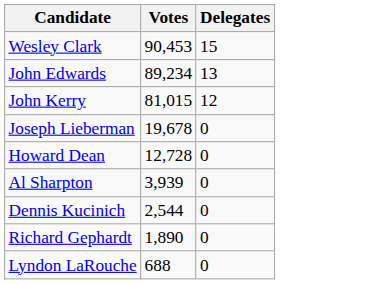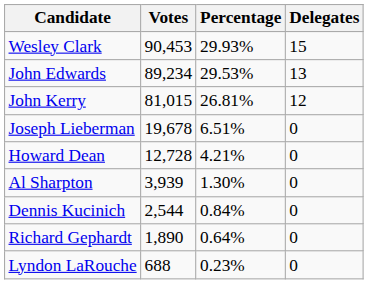 <table class="wikitable">
 <tr>
 <th>Candidate</th>
 <th>Votes</th>
+<th>Percentage</th>
 <th>Delegates</th>
 </tr>
 <tr>
 <td><a href='#'>Wesley Clark</a></td>
 <td>90,453</td>
+<td>29.93%</td>
 <td>15</td>
 </tr>
 <tr>
 <td><a href='#'>John Edwards</a></td>
 <td>89,234</td>
+<td>29.53%</td>
 <td>13</td>
 </tr>
 <tr>
 <td><a href='#'>John Kerry</a></td>
 <td>81,015</td>
+<td>26.81%</td>
 <td>12</td>
 </tr>
 <tr>
 <td><a href='#'>Joseph Lieberman</a></td>
 <td>19,678</td>
+<td>6.51%</td>
 <td>0</td>
 </tr>
 <tr>
 <td><a href='#'>Howard Dean</a></td>
 <td>12,728</td>
+<td>4.21%</td>
 <td>0</td>
 </tr>
 <tr>
 <td><a href='#'>Al Sharpton</a></td>
 <td>3,939</td>
+<td>1.30%</td>
 <td>0</td>
 </tr>
 <tr>
 <td><a href='#'>Dennis Kucinich</a></td>
 <td>2,544</td>
+<td>0.84%</td>
 <td>0</td>
 </tr>
 <tr>
 <td><a href='#'>Richard Gephardt</a></td>
 <td>1,890</td>
+<td>0.64%</td>
 <td>0</td>
 </tr>
 <tr>
 <td><a href='#'>Lyndon LaRouche</a></td>
 <td>688</td>
+<td>0.23%</td>
 <td>0</td>
 </tr>
 </table>
